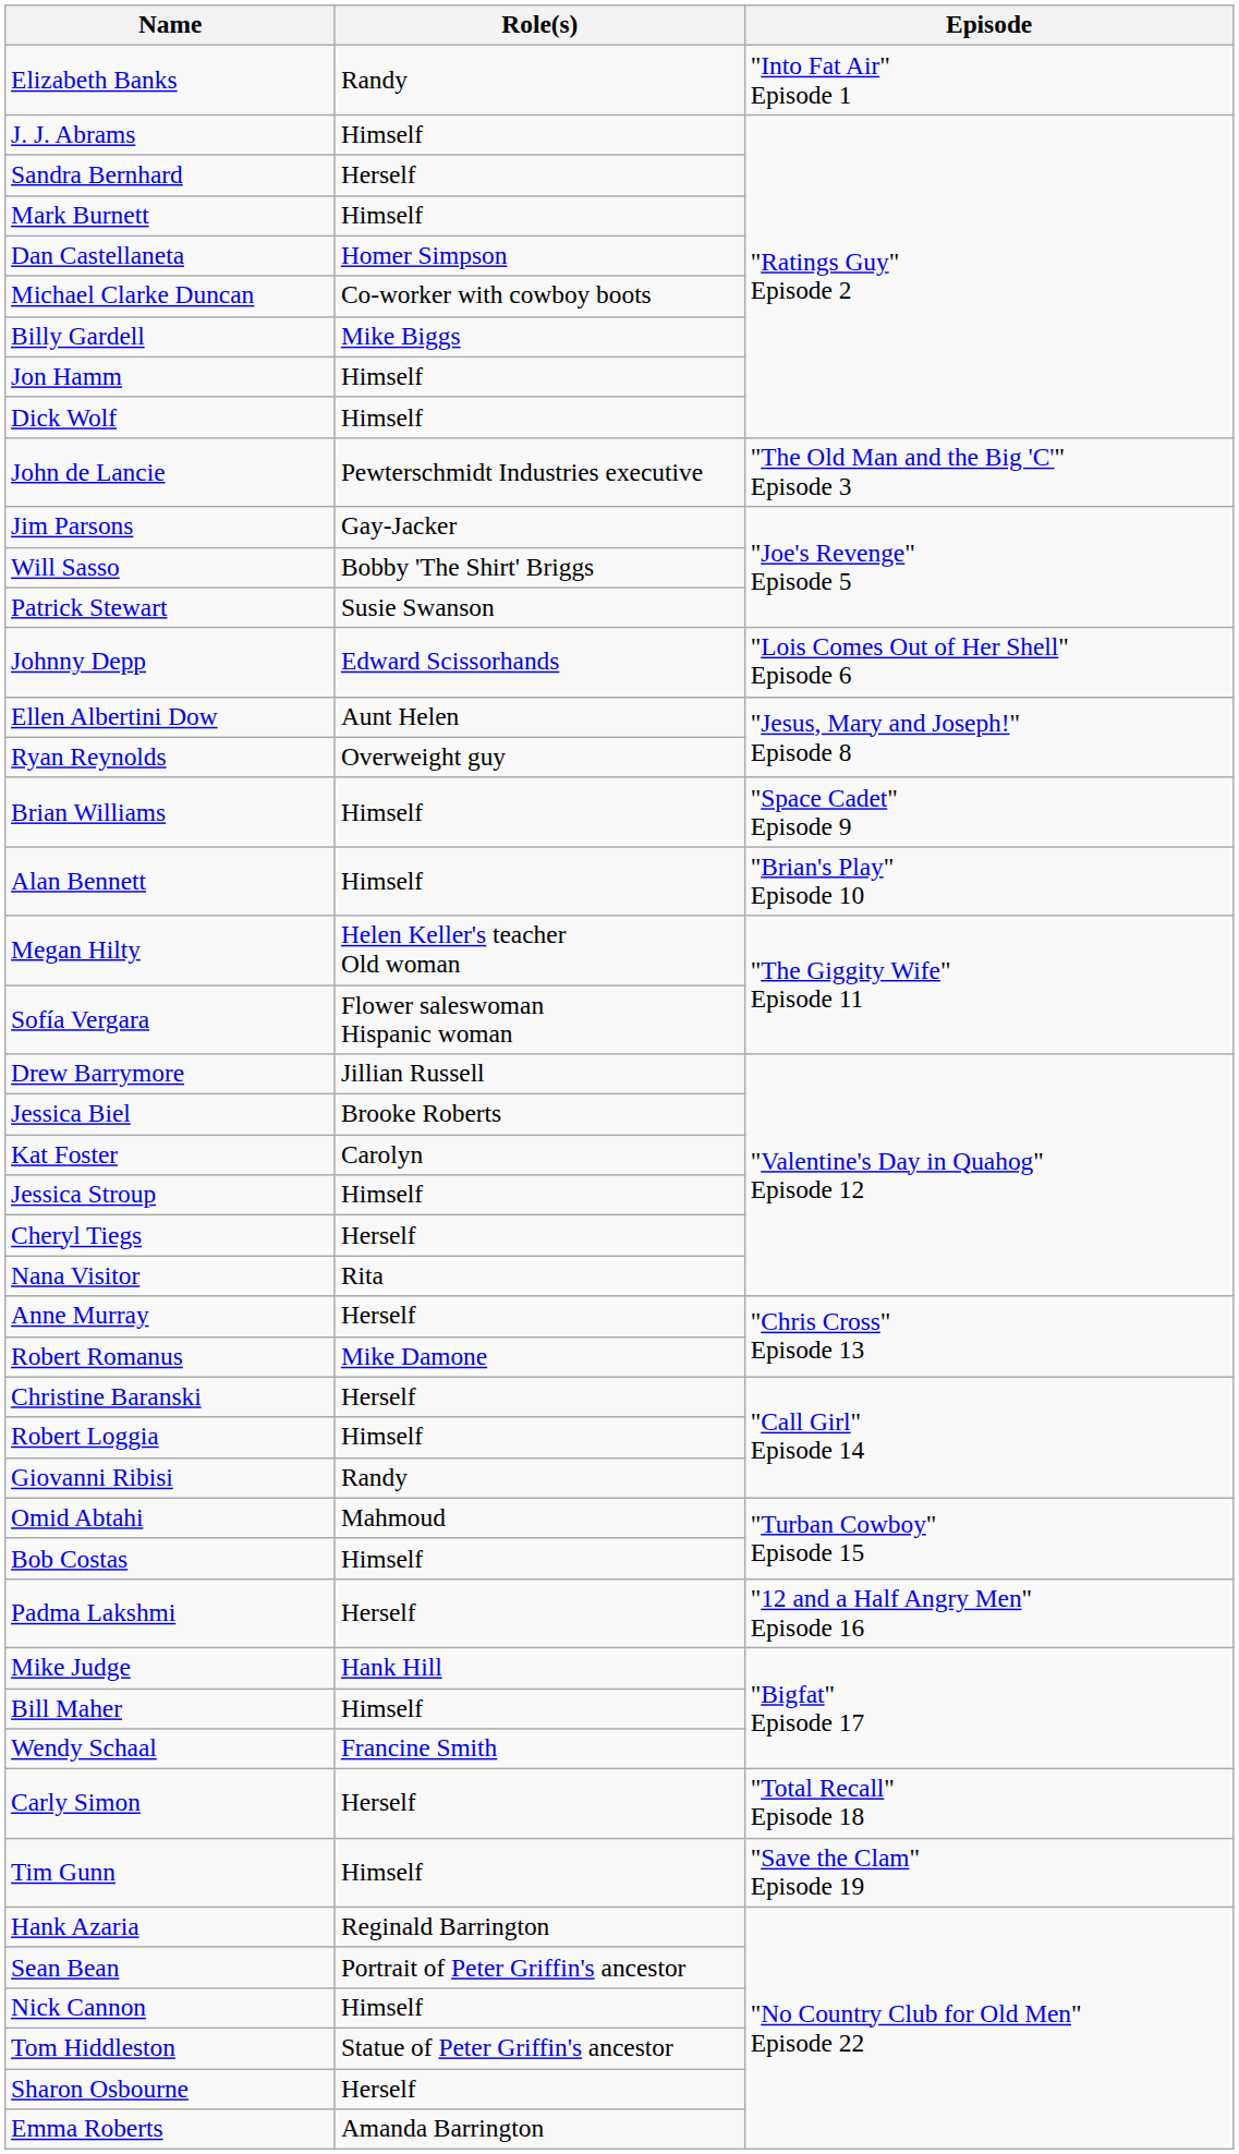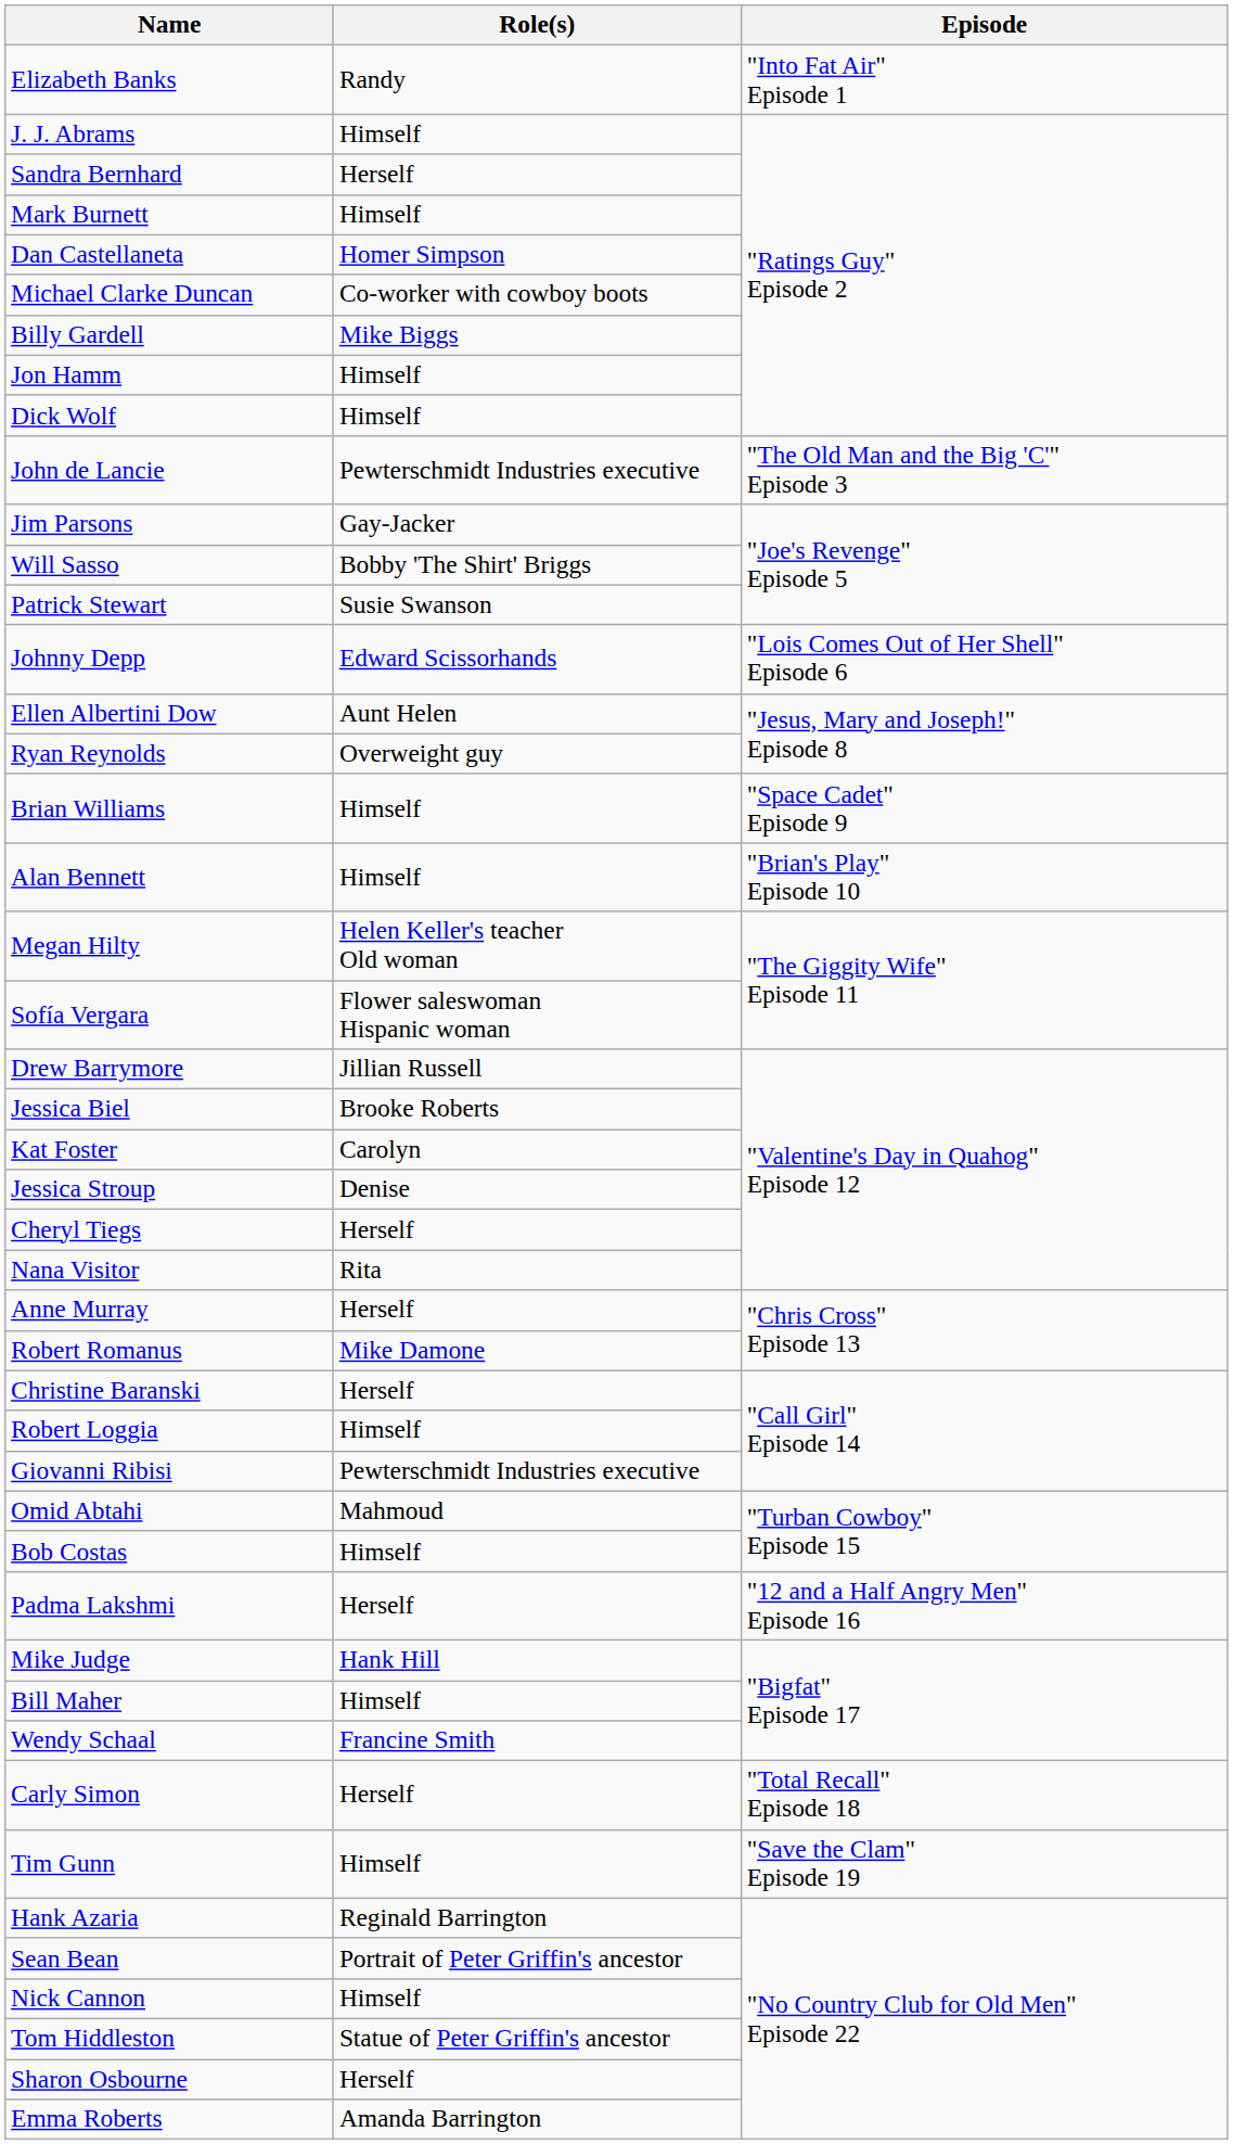 <table class="wikitable">
 <tr>
 <th scope="col" style="width: 200px;">Name</th>
 <th scope="col" style="width: 250px;">Role(s)</th>
 <th scope="col" style="width: 300px;">Episode</th>
 </tr>
 <tr>
 <td><a href='#'>Elizabeth Banks</a></td>
 <td>Randy</td>
 <td>"<a href='#'>Into Fat Air</a>"<br>Episode 1</td>
 </tr>
 <tr>
 <td><a href='#'>J. J. Abrams</a></td>
 <td>Himself</td>
 <td rowspan="8">"<a href='#'>Ratings Guy</a>"<br>Episode 2</td>
 </tr>
 <tr>
 <td><a href='#'>Sandra Bernhard</a></td>
 <td>Herself</td>
 </tr>
 <tr>
 <td><a href='#'>Mark Burnett</a></td>
 <td>Himself</td>
 </tr>
 <tr>
 <td><a href='#'>Dan Castellaneta</a></td>
 <td><a href='#'>Homer Simpson</a></td>
 </tr>
 <tr>
 <td><a href='#'>Michael Clarke Duncan</a></td>
 <td>Co-worker with cowboy boots</td>
 </tr>
 <tr>
 <td><a href='#'>Billy Gardell</a></td>
 <td><a href='#'>Mike Biggs</a></td>
 </tr>
 <tr>
 <td><a href='#'>Jon Hamm</a></td>
 <td>Himself</td>
 </tr>
 <tr>
 <td><a href='#'>Dick Wolf</a></td>
 <td>Himself</td>
 </tr>
 <tr>
 <td><a href='#'>John de Lancie</a></td>
 <td>Pewterschmidt Industries executive</td>
 <td>"<a href='#'>The Old Man and the Big 'C'</a>"<br>Episode 3</td>
 </tr>
 <tr>
 <td><a href='#'>Jim Parsons</a></td>
 <td>Gay-Jacker</td>
 <td rowspan="3">"<a href='#'>Joe's Revenge</a>"<br>Episode 5</td>
 </tr>
 <tr>
 <td><a href='#'>Will Sasso</a></td>
 <td>Bobby 'The Shirt' Briggs</td>
 </tr>
 <tr>
 <td><a href='#'>Patrick Stewart</a></td>
 <td>Susie Swanson</td>
 </tr>
 <tr>
 <td><a href='#'>Johnny Depp</a></td>
 <td><a href='#'>Edward Scissorhands</a></td>
 <td>"<a href='#'>Lois Comes Out of Her Shell</a>"<br>Episode 6</td>
 </tr>
 <tr>
 <td><a href='#'>Ellen Albertini Dow</a></td>
 <td>Aunt Helen</td>
 <td rowspan="2">"<a href='#'>Jesus, Mary and Joseph!</a>"<br>Episode 8</td>
 </tr>
 <tr>
 <td><a href='#'>Ryan Reynolds</a></td>
 <td>Overweight guy</td>
 </tr>
 <tr>
 <td><a href='#'>Brian Williams</a></td>
 <td>Himself</td>
 <td>"<a href='#'>Space Cadet</a>"<br>Episode 9</td>
 </tr>
 <tr>
 <td><a href='#'>Alan Bennett</a></td>
 <td>Himself</td>
 <td>"<a href='#'>Brian's Play</a>"<br>Episode 10</td>
 </tr>
 <tr>
 <td><a href='#'>Megan Hilty</a></td>
 <td><a href='#'>Helen Keller's</a> teacher<br>Old woman</td>
 <td rowspan="2">"<a href='#'>The Giggity Wife</a>"<br>Episode 11</td>
 </tr>
 <tr>
 <td><a href='#'>Sofía Vergara</a></td>
 <td>Flower saleswoman<br>Hispanic woman</td>
 </tr>
 <tr>
 <td><a href='#'>Drew Barrymore</a></td>
 <td>Jillian Russell</td>
 <td rowspan="6">"<a href='#'>Valentine's Day in Quahog</a>"<br>Episode 12</td>
 </tr>
 <tr>
 <td><a href='#'>Jessica Biel</a></td>
 <td>Brooke Roberts</td>
 </tr>
 <tr>
 <td><a href='#'>Kat Foster</a></td>
 <td>Carolyn</td>
 </tr>
 <tr>
 <td><a href='#'>Jessica Stroup</a></td>
-<td>Himself</td>
+<td>Denise</td>
 </tr>
 <tr>
 <td><a href='#'>Cheryl Tiegs</a></td>
 <td>Herself</td>
 </tr>
 <tr>
 <td><a href='#'>Nana Visitor</a></td>
 <td>Rita</td>
 </tr>
 <tr>
 <td><a href='#'>Anne Murray</a></td>
 <td>Herself</td>
 <td rowspan="2">"<a href='#'>Chris Cross</a>"<br>Episode 13</td>
 </tr>
 <tr>
 <td><a href='#'>Robert Romanus</a></td>
 <td><a href='#'>Mike Damone</a></td>
 </tr>
 <tr>
 <td><a href='#'>Christine Baranski</a></td>
 <td>Herself</td>
 <td rowspan="3">"<a href='#'>Call Girl</a>"<br>Episode 14</td>
 </tr>
 <tr>
 <td><a href='#'>Robert Loggia</a></td>
 <td>Himself</td>
 </tr>
 <tr>
 <td><a href='#'>Giovanni Ribisi</a></td>
-<td>Randy</td>
+<td>Pewterschmidt Industries executive</td>
 </tr>
 <tr>
 <td><a href='#'>Omid Abtahi</a></td>
 <td>Mahmoud</td>
 <td rowspan="2">"<a href='#'>Turban Cowboy</a>"<br>Episode 15</td>
 </tr>
 <tr>
 <td><a href='#'>Bob Costas</a></td>
 <td>Himself</td>
 </tr>
 <tr>
 <td><a href='#'>Padma Lakshmi</a></td>
 <td>Herself</td>
 <td>"<a href='#'>12 and a Half Angry Men</a>"<br>Episode 16</td>
 </tr>
 <tr>
 <td><a href='#'>Mike Judge</a></td>
 <td><a href='#'>Hank Hill</a></td>
 <td rowspan="3">"<a href='#'>Bigfat</a>"<br>Episode 17</td>
 </tr>
 <tr>
 <td><a href='#'>Bill Maher</a></td>
 <td>Himself</td>
 </tr>
 <tr>
 <td><a href='#'>Wendy Schaal</a></td>
 <td><a href='#'>Francine Smith</a></td>
 </tr>
 <tr>
 <td><a href='#'>Carly Simon</a></td>
 <td>Herself</td>
 <td>"<a href='#'>Total Recall</a>"<br>Episode 18</td>
 </tr>
 <tr>
 <td><a href='#'>Tim Gunn</a></td>
 <td>Himself</td>
 <td>"<a href='#'>Save the Clam</a>"<br>Episode 19</td>
 </tr>
 <tr>
 <td><a href='#'>Hank Azaria</a></td>
 <td>Reginald Barrington</td>
 <td rowspan="6">"<a href='#'>No Country Club for Old Men</a>"<br>Episode 22</td>
 </tr>
 <tr>
 <td><a href='#'>Sean Bean</a></td>
 <td>Portrait of <a href='#'>Peter Griffin's</a> ancestor</td>
 </tr>
 <tr>
 <td><a href='#'>Nick Cannon</a></td>
 <td>Himself</td>
 </tr>
 <tr>
 <td><a href='#'>Tom Hiddleston</a></td>
 <td>Statue of <a href='#'>Peter Griffin's</a> ancestor</td>
 </tr>
 <tr>
 <td><a href='#'>Sharon Osbourne</a></td>
 <td>Herself</td>
 </tr>
 <tr>
 <td><a href='#'>Emma Roberts</a></td>
 <td>Amanda Barrington</td>
 </tr>
 </table>
